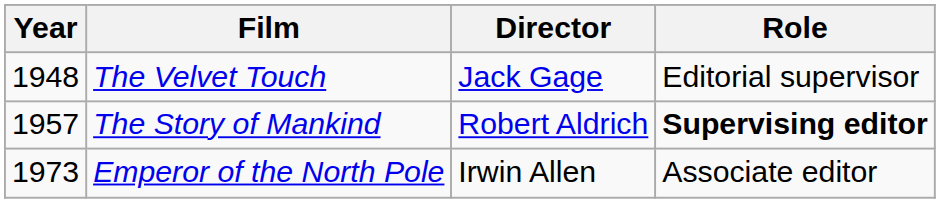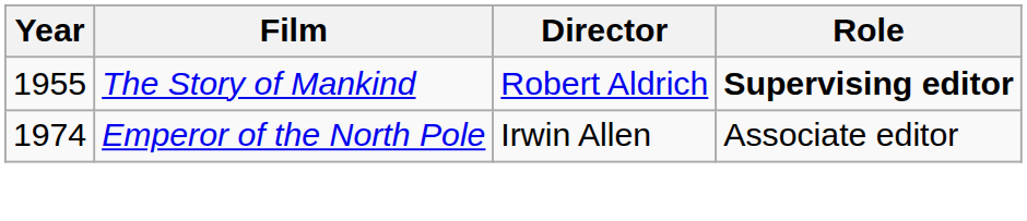 <table class="wikitable">
 <tr>
 <th>Year</th>
 <th>Film</th>
 <th>Director</th>
 <th>Role</th>
 </tr>
 <tr>
-<td>1948</td>
-<td><em><a href='#'>The Velvet Touch</a></em></td>
-<td><a href='#'>Jack Gage</a></td>
-<td>Editorial supervisor</td>
-</tr>
-<tr>
-<td>1957</td>
+<td>1955</td>
 <td><em><a href='#'>The Story of Mankind</a></em></td>
 <td><a href='#'>Robert Aldrich</a></td>
 <td><strong>Supervising editor</strong></td>
 </tr>
 <tr>
-<td>1973</td>
+<td>1974</td>
 <td><em><a href='#'>Emperor of the North Pole</a></em></td>
 <td>Irwin Allen</td>
 <td>Associate editor</td>
 </tr>
 </table>
